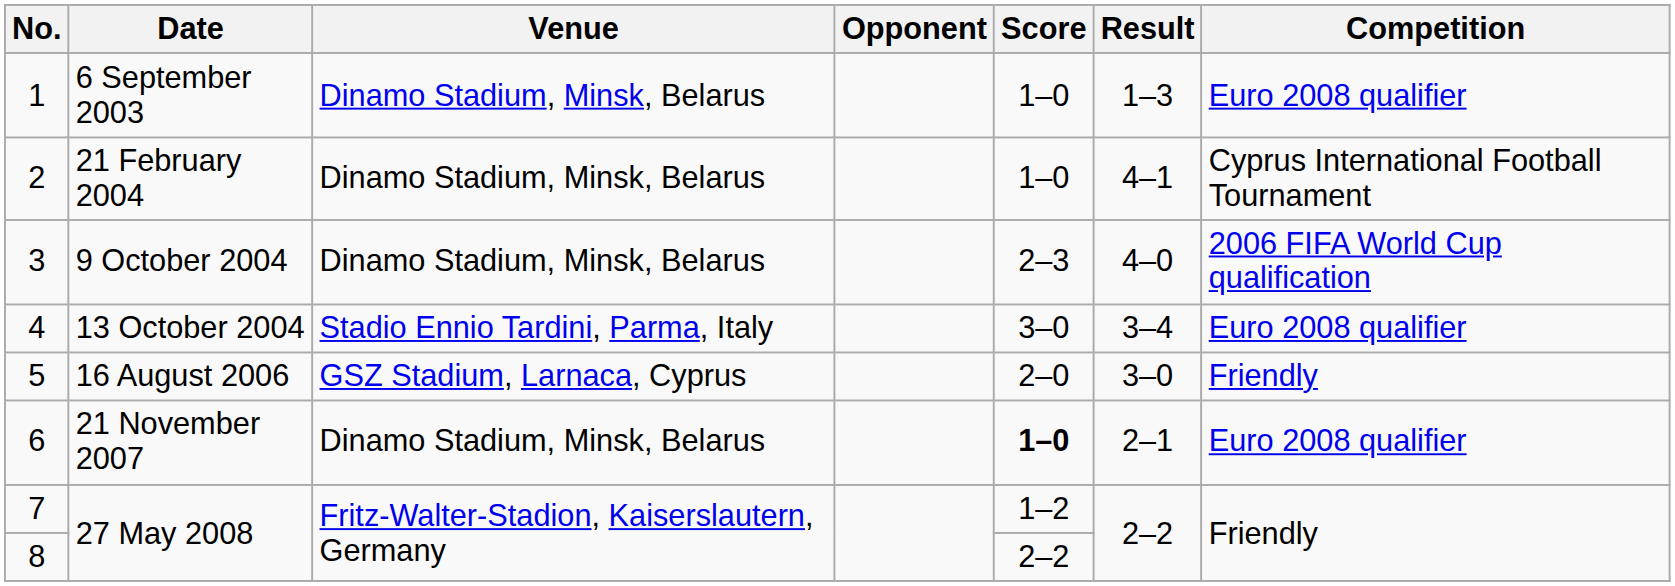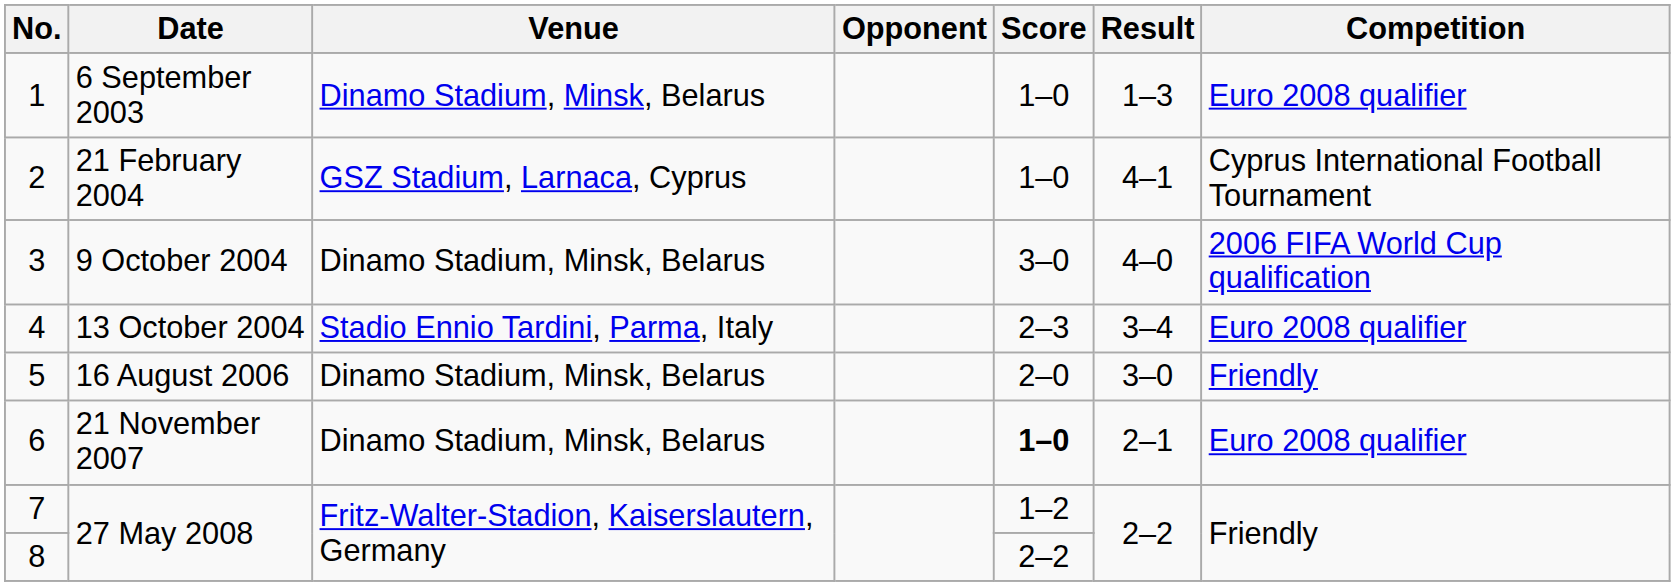 <table class="wikitable sortable">
 <tr>
 <th scope="col">No.</th>
 <th scope="col">Date</th>
 <th scope="col">Venue</th>
 <th scope="col">Opponent</th>
 <th scope="col">Score</th>
 <th scope="col">Result</th>
 <th scope="col">Competition</th>
 </tr>
 <tr>
 <td style="text-align:center">1</td>
 <td>6 September 2003</td>
 <td><a href='#'>Dinamo Stadium</a>, <a href='#'>Minsk</a>, Belarus</td>
 <td></td>
 <td style="text-align:center">1–0</td>
 <td style="text-align:center">1–3</td>
 <td><a href='#'>Euro 2008 qualifier</a></td>
 </tr>
 <tr>
 <td style="text-align:center">2</td>
 <td>21 February 2004</td>
-<td>Dinamo Stadium, Minsk, Belarus</td>
+<td><a href='#'>GSZ Stadium</a>, <a href='#'>Larnaca</a>, Cyprus</td>
 <td></td>
 <td style="text-align:center">1–0</td>
 <td style="text-align:center">4–1</td>
 <td>Cyprus International Football Tournament</td>
 </tr>
 <tr>
 <td style="text-align:center">3</td>
 <td>9 October 2004</td>
 <td>Dinamo Stadium, Minsk, Belarus</td>
 <td></td>
-<td style="text-align:center">2–3</td>
+<td style="text-align:center">3–0</td>
 <td style="text-align:center">4–0</td>
 <td><a href='#'>2006 FIFA World Cup qualification</a></td>
 </tr>
 <tr>
 <td style="text-align:center">4</td>
 <td>13 October 2004</td>
 <td><a href='#'>Stadio Ennio Tardini</a>, <a href='#'>Parma</a>, Italy</td>
 <td></td>
-<td style="text-align:center">3–0</td>
+<td style="text-align:center">2–3</td>
 <td style="text-align:center">3–4</td>
 <td><a href='#'>Euro 2008 qualifier</a></td>
 </tr>
 <tr>
 <td style="text-align:center">5</td>
 <td>16 August 2006</td>
-<td><a href='#'>GSZ Stadium</a>, <a href='#'>Larnaca</a>, Cyprus</td>
+<td>Dinamo Stadium, Minsk, Belarus</td>
 <td></td>
 <td style="text-align:center">2–0</td>
 <td style="text-align:center">3–0</td>
 <td><a href='#'>Friendly</a></td>
 </tr>
 <tr>
 <td style="text-align:center">6</td>
 <td>21 November 2007</td>
 <td>Dinamo Stadium, Minsk, Belarus</td>
 <td></td>
 <td style="text-align:center"><strong>1–0</strong></td>
 <td style="text-align:center">2–1</td>
 <td><a href='#'>Euro 2008 qualifier</a></td>
 </tr>
 <tr>
 <td style="text-align:center">7</td>
 <td rowspan="2">27 May 2008</td>
 <td rowspan="2"><a href='#'>Fritz-Walter-Stadion</a>, <a href='#'>Kaiserslautern</a>, Germany</td>
 <td rowspan="2"></td>
 <td style="text-align:center">1–2</td>
 <td rowspan="2" style="text-align:center">2–2</td>
 <td rowspan="2">Friendly</td>
 </tr>
 <tr>
 <td style="text-align:center">8</td>
 <td style="text-align:center">2–2</td>
 </tr>
 </table>
